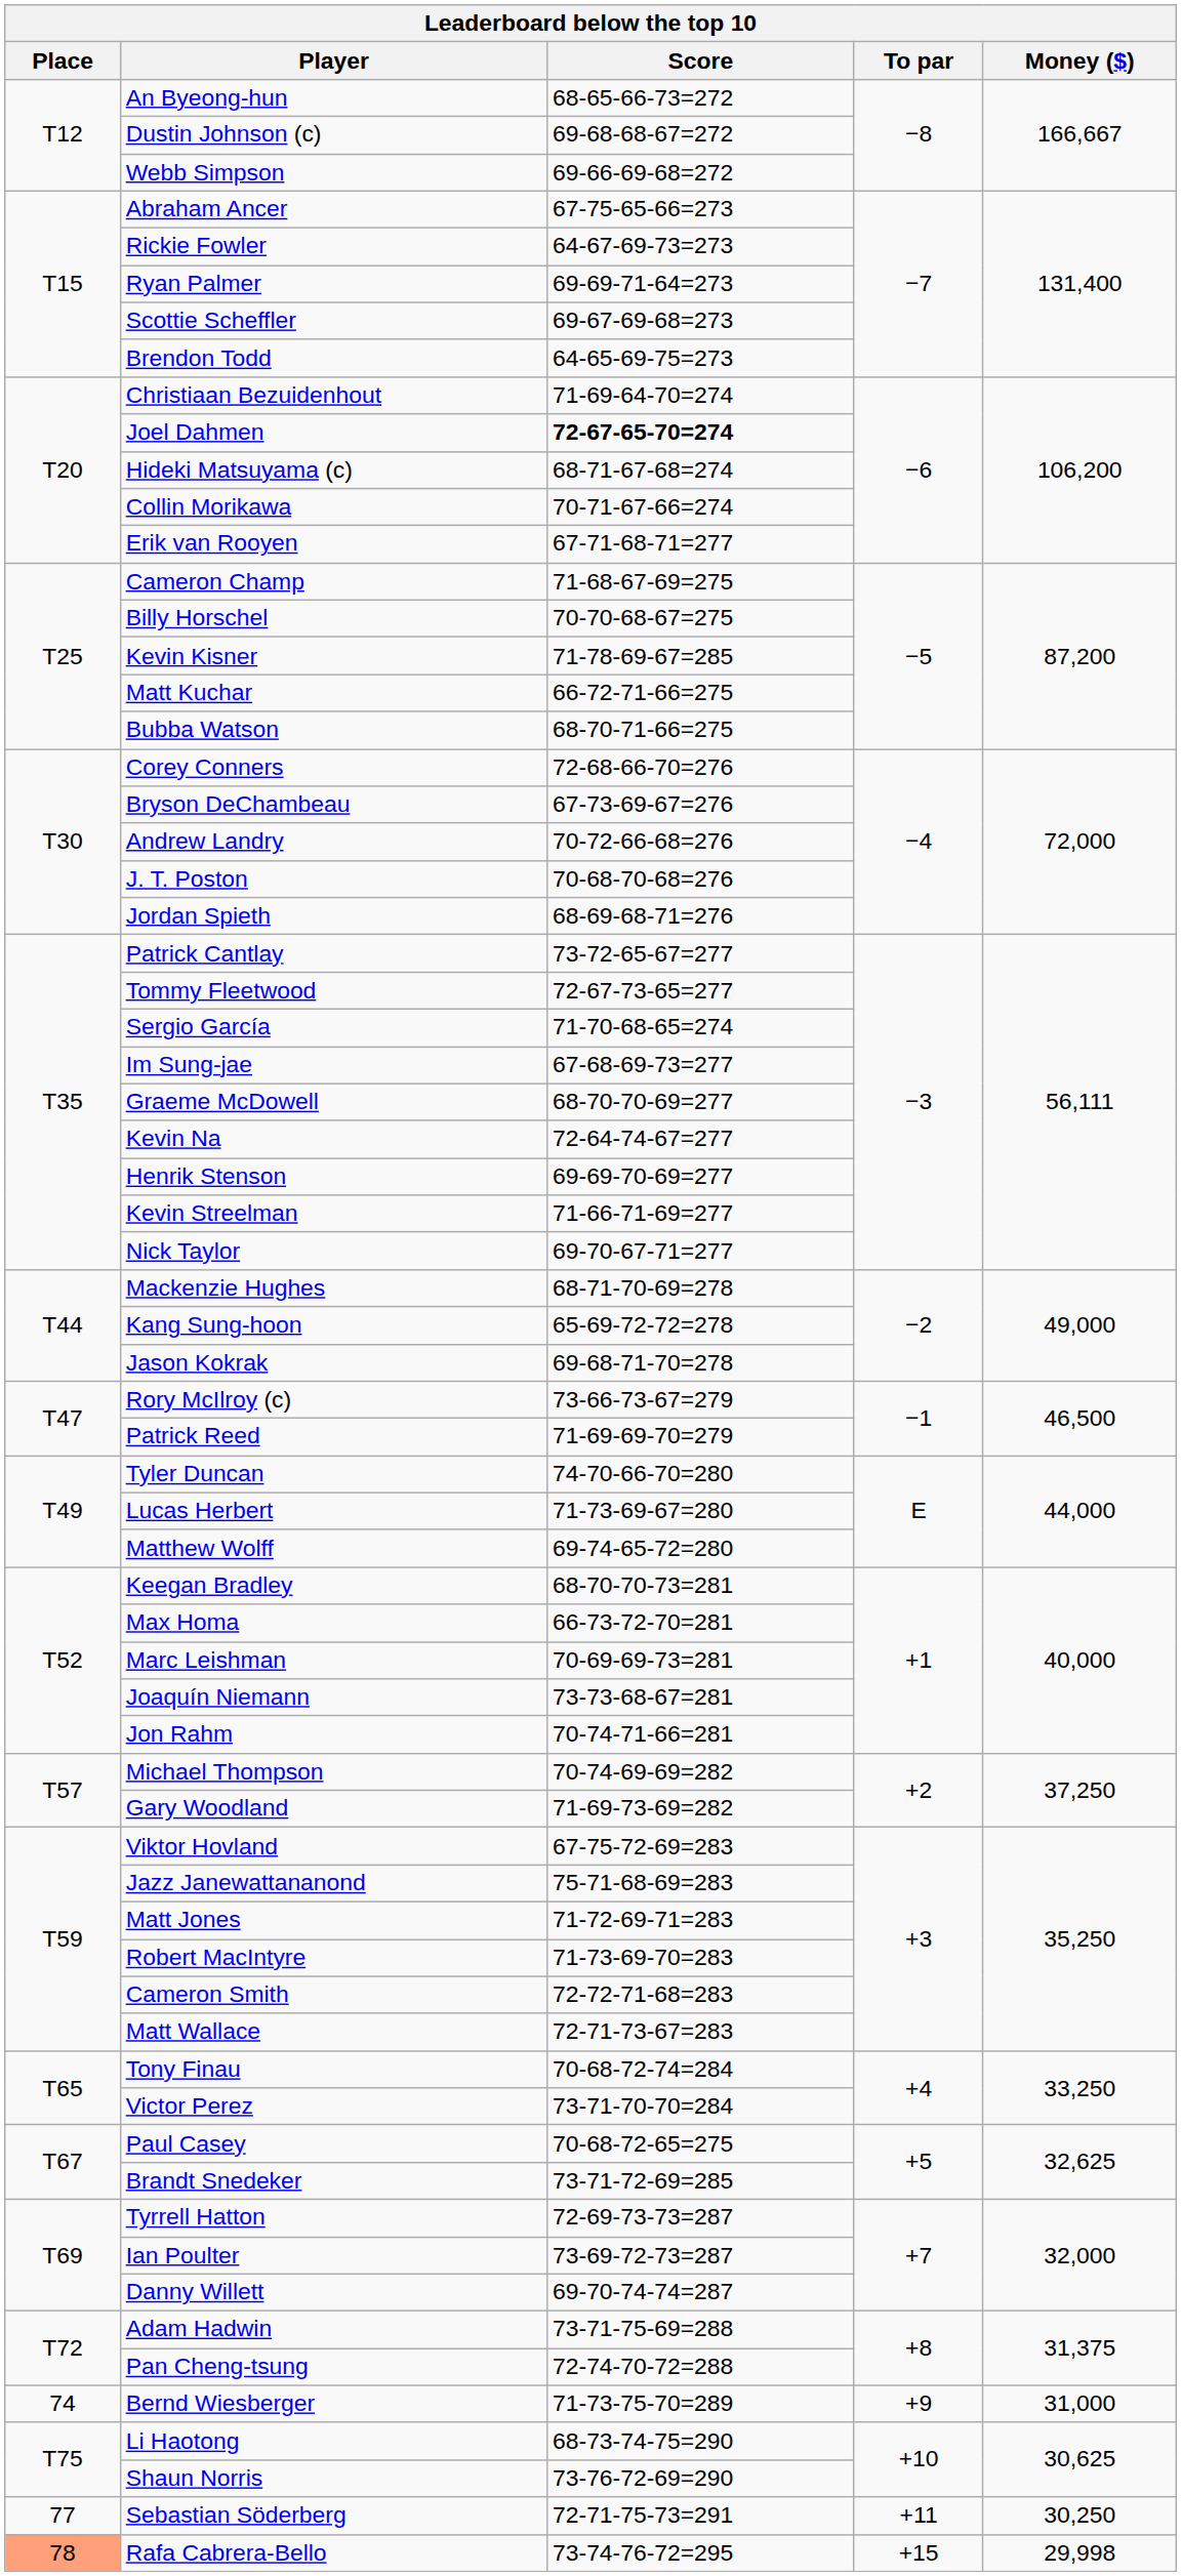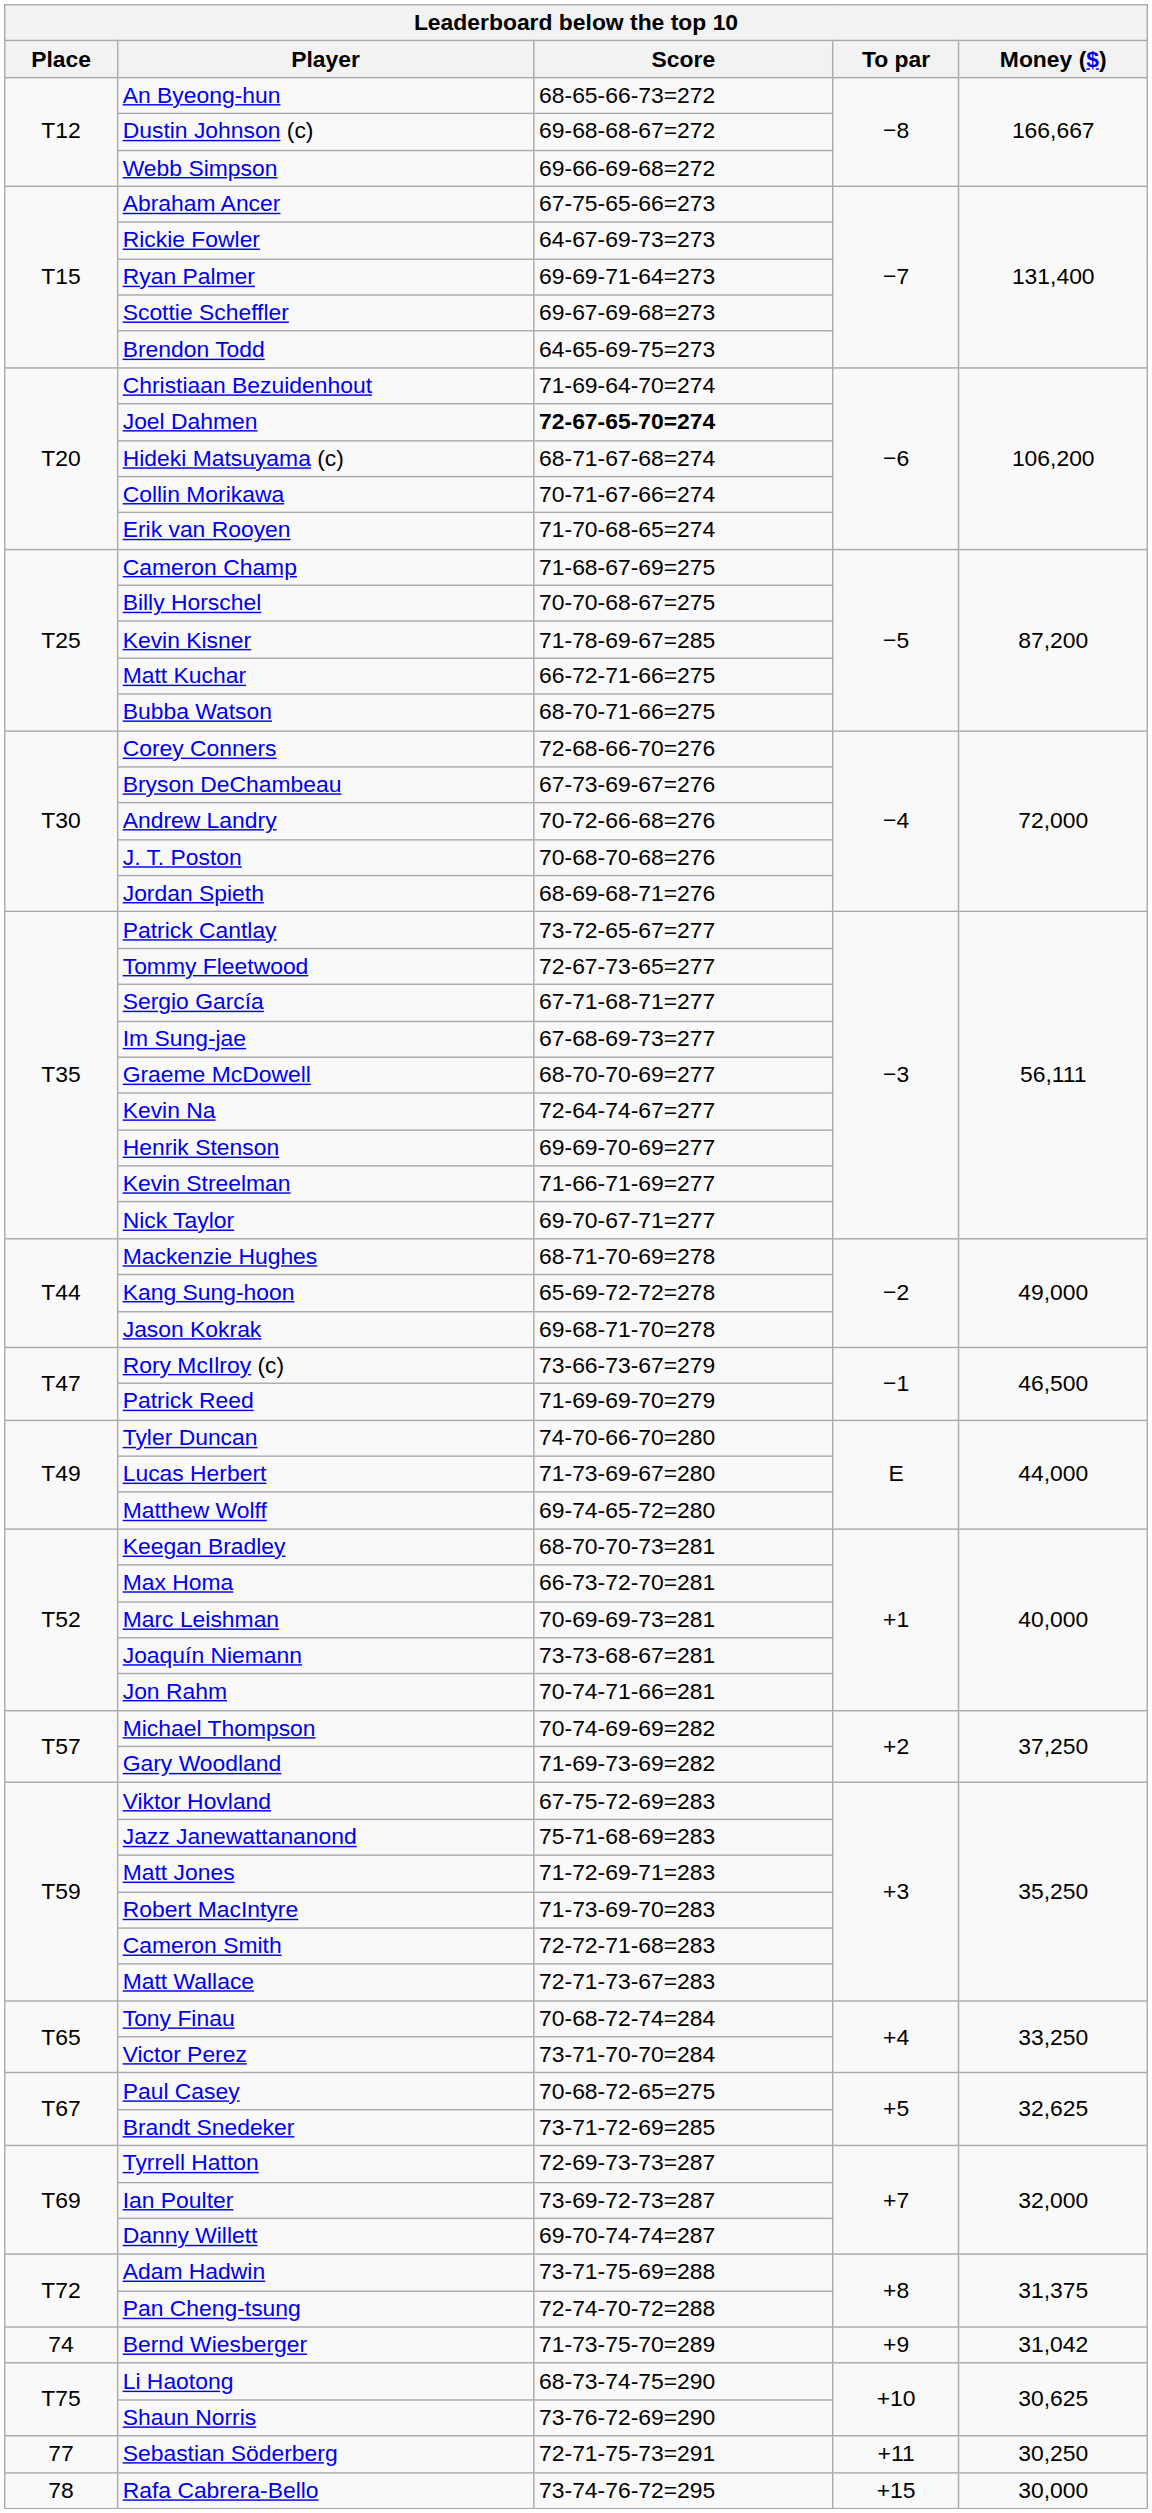 <table class="collapsible collapsed wikitable" style="width:50em;margin-top:-1px;">
 <tr>
 <th scope="col" colspan="6">Leaderboard below the top 10</th>
 </tr>
 <tr>
 <th>Place</th>
 <th>Player</th>
 <th>Score</th>
 <th>To par</th>
 <th>Money (<a href='#'>$</a>)</th>
 </tr>
 <tr>
 <td rowspan=3 align=center>T12</td>
 <td> <a href='#'>An Byeong-hun</a></td>
 <td>68-65-66-73=272</td>
 <td rowspan=3 align=center>−8</td>
 <td rowspan=3 align=center>166,667</td>
 </tr>
 <tr>
 <td> <a href='#'>Dustin Johnson</a> (c)</td>
 <td>69-68-68-67=272</td>
 </tr>
 <tr>
 <td> <a href='#'>Webb Simpson</a></td>
 <td>69-66-69-68=272</td>
 </tr>
 <tr>
 <td rowspan=5 align=center>T15</td>
 <td> <a href='#'>Abraham Ancer</a></td>
 <td>67-75-65-66=273</td>
 <td rowspan=5 align=center>−7</td>
 <td rowspan=5 align=center>131,400</td>
 </tr>
 <tr>
 <td> <a href='#'>Rickie Fowler</a></td>
 <td>64-67-69-73=273</td>
 </tr>
 <tr>
 <td> <a href='#'>Ryan Palmer</a></td>
 <td>69-69-71-64=273</td>
 </tr>
 <tr>
 <td> <a href='#'>Scottie Scheffler</a></td>
 <td>69-67-69-68=273</td>
 </tr>
 <tr>
 <td> <a href='#'>Brendon Todd</a></td>
 <td>64-65-69-75=273</td>
 </tr>
 <tr>
 <td rowspan=5 align=center>T20</td>
 <td> <a href='#'>Christiaan Bezuidenhout</a></td>
 <td>71-69-64-70=274</td>
 <td rowspan=5 align=center>−6</td>
 <td rowspan=5 align=center>106,200</td>
 </tr>
 <tr>
 <td> <a href='#'>Joel Dahmen</a></td>
 <td><strong>72-67-65-70=274</strong></td>
 </tr>
 <tr>
 <td> <a href='#'>Hideki Matsuyama</a> (c)</td>
 <td>68-71-67-68=274</td>
 </tr>
 <tr>
 <td> <a href='#'>Collin Morikawa</a></td>
 <td>70-71-67-66=274</td>
 </tr>
 <tr>
 <td> <a href='#'>Erik van Rooyen</a></td>
-<td>67-71-68-71=277</td>
+<td>71-70-68-65=274</td>
 </tr>
 <tr>
 <td rowspan=5 align=center>T25</td>
 <td> <a href='#'>Cameron Champ</a></td>
 <td>71-68-67-69=275</td>
 <td rowspan=5 align=center>−5</td>
 <td rowspan=5 align=center>87,200</td>
 </tr>
 <tr>
 <td> <a href='#'>Billy Horschel</a></td>
 <td>70-70-68-67=275</td>
 </tr>
 <tr>
 <td> <a href='#'>Kevin Kisner</a></td>
 <td>71-78-69-67=285</td>
 </tr>
 <tr>
 <td> <a href='#'>Matt Kuchar</a></td>
 <td>66-72-71-66=275</td>
 </tr>
 <tr>
 <td> <a href='#'>Bubba Watson</a></td>
 <td>68-70-71-66=275</td>
 </tr>
 <tr>
 <td rowspan=5 align=center>T30</td>
 <td> <a href='#'>Corey Conners</a></td>
 <td>72-68-66-70=276</td>
 <td rowspan=5 align=center>−4</td>
 <td rowspan=5 align=center>72,000</td>
 </tr>
 <tr>
 <td> <a href='#'>Bryson DeChambeau</a></td>
 <td>67-73-69-67=276</td>
 </tr>
 <tr>
 <td> <a href='#'>Andrew Landry</a></td>
 <td>70-72-66-68=276</td>
 </tr>
 <tr>
 <td> <a href='#'>J. T. Poston</a></td>
 <td>70-68-70-68=276</td>
 </tr>
 <tr>
 <td> <a href='#'>Jordan Spieth</a></td>
 <td>68-69-68-71=276</td>
 </tr>
 <tr>
 <td rowspan=9 align=center>T35</td>
 <td> <a href='#'>Patrick Cantlay</a></td>
 <td>73-72-65-67=277</td>
 <td rowspan=9 align=center>−3</td>
 <td rowspan=9 align=center>56,111</td>
 </tr>
 <tr>
 <td> <a href='#'>Tommy Fleetwood</a></td>
 <td>72-67-73-65=277</td>
 </tr>
 <tr>
 <td> <a href='#'>Sergio García</a></td>
-<td>71-70-68-65=274</td>
+<td>67-71-68-71=277</td>
 </tr>
 <tr>
 <td> <a href='#'>Im Sung-jae</a></td>
 <td>67-68-69-73=277</td>
 </tr>
 <tr>
 <td> <a href='#'>Graeme McDowell</a></td>
 <td>68-70-70-69=277</td>
 </tr>
 <tr>
 <td> <a href='#'>Kevin Na</a></td>
 <td>72-64-74-67=277</td>
 </tr>
 <tr>
 <td> <a href='#'>Henrik Stenson</a></td>
 <td>69-69-70-69=277</td>
 </tr>
 <tr>
 <td> <a href='#'>Kevin Streelman</a></td>
 <td>71-66-71-69=277</td>
 </tr>
 <tr>
 <td> <a href='#'>Nick Taylor</a></td>
 <td>69-70-67-71=277</td>
 </tr>
 <tr>
 <td rowspan=3 align=center>T44</td>
 <td> <a href='#'>Mackenzie Hughes</a></td>
 <td>68-71-70-69=278</td>
 <td rowspan=3 align=center>−2</td>
 <td rowspan=3 align=center>49,000</td>
 </tr>
 <tr>
 <td> <a href='#'>Kang Sung-hoon</a></td>
 <td>65-69-72-72=278</td>
 </tr>
 <tr>
 <td> <a href='#'>Jason Kokrak</a></td>
 <td>69-68-71-70=278</td>
 </tr>
 <tr>
 <td rowspan=2 align=center>T47</td>
 <td> <a href='#'>Rory McIlroy</a> (c)</td>
 <td>73-66-73-67=279</td>
 <td rowspan=2 align=center>−1</td>
 <td rowspan=2 align=center>46,500</td>
 </tr>
 <tr>
 <td> <a href='#'>Patrick Reed</a></td>
 <td>71-69-69-70=279</td>
 </tr>
 <tr>
 <td rowspan=3 align=center>T49</td>
 <td> <a href='#'>Tyler Duncan</a></td>
 <td>74-70-66-70=280</td>
 <td rowspan=3 align=center>E</td>
 <td rowspan=3 align=center>44,000</td>
 </tr>
 <tr>
 <td> <a href='#'>Lucas Herbert</a></td>
 <td>71-73-69-67=280</td>
 </tr>
 <tr>
 <td> <a href='#'>Matthew Wolff</a></td>
 <td>69-74-65-72=280</td>
 </tr>
 <tr>
 <td rowspan=5 align=center>T52</td>
 <td> <a href='#'>Keegan Bradley</a></td>
 <td>68-70-70-73=281</td>
 <td rowspan=5 align=center>+1</td>
 <td rowspan=5 align=center>40,000</td>
 </tr>
 <tr>
 <td> <a href='#'>Max Homa</a></td>
 <td>66-73-72-70=281</td>
 </tr>
 <tr>
 <td> <a href='#'>Marc Leishman</a></td>
 <td>70-69-69-73=281</td>
 </tr>
 <tr>
 <td> <a href='#'>Joaquín Niemann</a></td>
 <td>73-73-68-67=281</td>
 </tr>
 <tr>
 <td> <a href='#'>Jon Rahm</a></td>
 <td>70-74-71-66=281</td>
 </tr>
 <tr>
 <td rowspan=2 align=center>T57</td>
 <td> <a href='#'>Michael Thompson</a></td>
 <td>70-74-69-69=282</td>
 <td rowspan=2 align=center>+2</td>
 <td rowspan=2 align=center>37,250</td>
 </tr>
 <tr>
 <td> <a href='#'>Gary Woodland</a></td>
 <td>71-69-73-69=282</td>
 </tr>
 <tr>
 <td rowspan=6 align=center>T59</td>
 <td> <a href='#'>Viktor Hovland</a></td>
 <td>67-75-72-69=283</td>
 <td rowspan=6 align=center>+3</td>
 <td rowspan=6 align=center>35,250</td>
 </tr>
 <tr>
 <td> <a href='#'>Jazz Janewattananond</a></td>
 <td>75-71-68-69=283</td>
 </tr>
 <tr>
 <td> <a href='#'>Matt Jones</a></td>
 <td>71-72-69-71=283</td>
 </tr>
 <tr>
 <td> <a href='#'>Robert MacIntyre</a></td>
 <td>71-73-69-70=283</td>
 </tr>
 <tr>
 <td> <a href='#'>Cameron Smith</a></td>
 <td>72-72-71-68=283</td>
 </tr>
 <tr>
 <td> <a href='#'>Matt Wallace</a></td>
 <td>72-71-73-67=283</td>
 </tr>
 <tr>
 <td rowspan=2 align=center>T65</td>
 <td> <a href='#'>Tony Finau</a></td>
 <td>70-68-72-74=284</td>
 <td rowspan=2 align=center>+4</td>
 <td rowspan=2 align=center>33,250</td>
 </tr>
 <tr>
 <td> <a href='#'>Victor Perez</a></td>
 <td>73-71-70-70=284</td>
 </tr>
 <tr>
 <td rowspan=2 align=center>T67</td>
 <td> <a href='#'>Paul Casey</a></td>
 <td>70-68-72-65=275</td>
 <td rowspan=2 align=center>+5</td>
 <td rowspan=2 align=center>32,625</td>
 </tr>
 <tr>
 <td> <a href='#'>Brandt Snedeker</a></td>
 <td>73-71-72-69=285</td>
 </tr>
 <tr>
 <td rowspan=3 align=center>T69</td>
 <td> <a href='#'>Tyrrell Hatton</a></td>
 <td>72-69-73-73=287</td>
 <td rowspan=3 align=center>+7</td>
 <td rowspan=3 align=center>32,000</td>
 </tr>
 <tr>
 <td> <a href='#'>Ian Poulter</a></td>
 <td>73-69-72-73=287</td>
 </tr>
 <tr>
 <td> <a href='#'>Danny Willett</a></td>
 <td>69-70-74-74=287</td>
 </tr>
 <tr>
 <td rowspan=2 align=center>T72</td>
 <td> <a href='#'>Adam Hadwin</a></td>
 <td>73-71-75-69=288</td>
 <td rowspan=2 align=center>+8</td>
 <td rowspan=2 align=center>31,375</td>
 </tr>
 <tr>
 <td> <a href='#'>Pan Cheng-tsung</a></td>
 <td>72-74-70-72=288</td>
 </tr>
 <tr>
 <td align=center>74</td>
 <td> <a href='#'>Bernd Wiesberger</a></td>
 <td>71-73-75-70=289</td>
 <td align=center>+9</td>
-<td align=center>31,000</td>
+<td align=center>31,042</td>
 </tr>
 <tr>
 <td rowspan=2 align=center>T75</td>
 <td> <a href='#'>Li Haotong</a></td>
 <td>68-73-74-75=290</td>
 <td rowspan=2 align=center>+10</td>
 <td rowspan=2 align=center>30,625</td>
 </tr>
 <tr>
 <td> <a href='#'>Shaun Norris</a></td>
 <td>73-76-72-69=290</td>
 </tr>
 <tr>
 <td align=center>77</td>
 <td> <a href='#'>Sebastian Söderberg</a></td>
 <td>72-71-75-73=291</td>
 <td align=center>+11</td>
 <td align=center>30,250</td>
 </tr>
 <tr>
-<td align=center style="background: lightsalmon;">78</td>
+<td align=center>78</td>
 <td> <a href='#'>Rafa Cabrera-Bello</a></td>
 <td>73-74-76-72=295</td>
 <td align=center>+15</td>
-<td align=center>29,998</td>
+<td align=center>30,000</td>
 </tr>
 </table>
